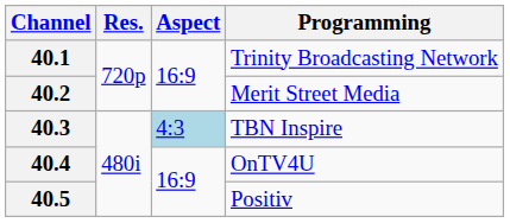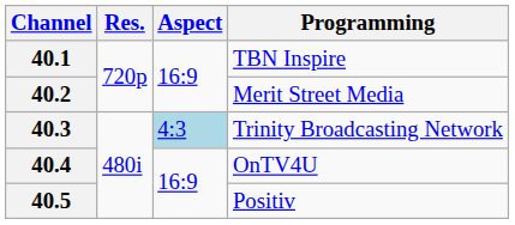 <table class="wikitable">
 <tr>
 <th><a href='#'>Channel</a></th>
 <th><a href='#'>Res.</a></th>
 <th><a href='#'>Aspect</a></th>
 <th>Programming</th>
 </tr>
 <tr>
 <th scope = "row">40.1</th>
 <td rowspan=2><a href='#'>720p</a></td>
 <td rowspan=2><a href='#'>16:9</a></td>
-<td><a href='#'>Trinity Broadcasting Network</a></td>
+<td><a href='#'>TBN Inspire</a></td>
 </tr>
 <tr>
 <th scope = "row">40.2</th>
 <td><a href='#'>Merit Street Media</a></td>
 </tr>
 <tr>
 <th scope = "row">40.3</th>
 <td rowspan=3><a href='#'>480i</a></td>
 <td style="background: lightblue;"><a href='#'>4:3</a></td>
-<td><a href='#'>TBN Inspire</a></td>
+<td><a href='#'>Trinity Broadcasting Network</a></td>
 </tr>
 <tr>
 <th scope = "row">40.4</th>
 <td rowspan=2><a href='#'>16:9</a></td>
 <td><a href='#'>OnTV4U</a></td>
 </tr>
 <tr>
 <th scope = "row">40.5</th>
 <td><a href='#'>Positiv</a></td>
 </tr>
 </table>
